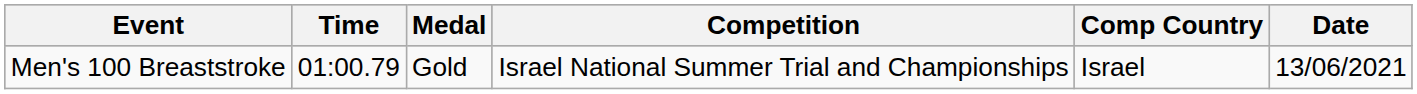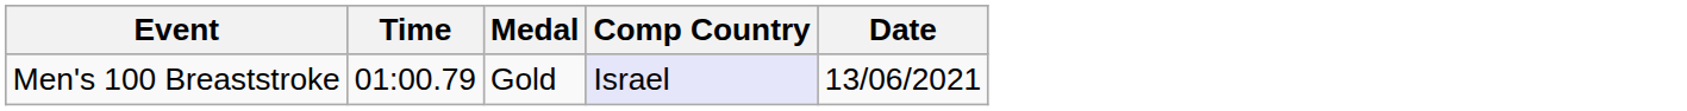 <table class="wikitable">
 <tr>
 <th>Event</th>
 <th>Time</th>
 <th>Medal</th>
-<th>Competition</th>
 <th>Comp Country</th>
 <th>Date</th>
 </tr>
 <tr>
 <td>Men's 100 Breaststroke</td>
 <td>01:00.79</td>
 <td>Gold</td>
-<td>Israel National Summer Trial and Championships</td>
-<td>Israel</td>
+<td style="background: lavender;">Israel</td>
 <td>13/06/2021</td>
 </tr>
 </table>
